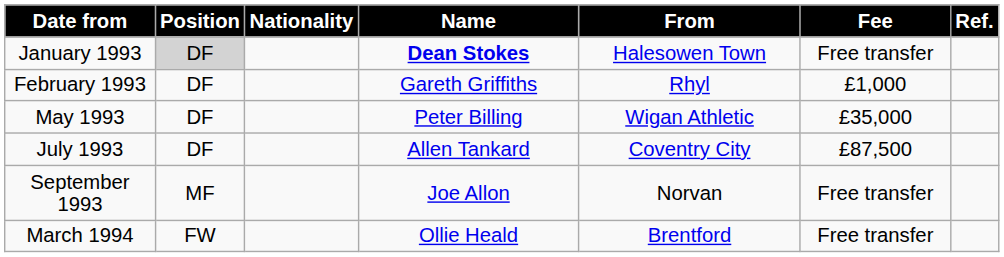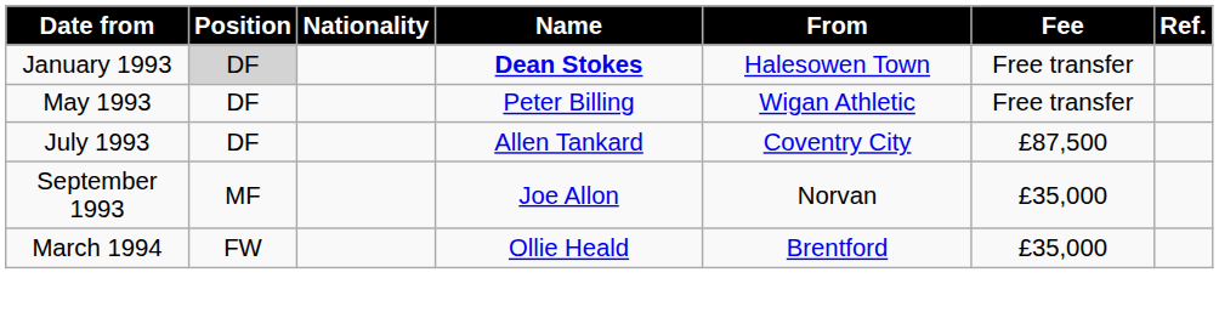 <table class="wikitable" style="text-align:center; font-size:90%; ">
 <tr>
 <th style="background:#000000; color:white; width:100px;">Date from</th>
 <th style="background:#000000; color:white; width:50px;">Position</th>
 <th style="background:#000000; color:white; width:50px;">Nationality</th>
 <th style="background:#000000; color:white; width:150px;">Name</th>
 <th style="background:#000000; color:white; width:150px;">From</th>
 <th style="background:#000000; color:white; width:100px;">Fee</th>
 <th style="background:#000000; color:white; width:25px;">Ref.</th>
 </tr>
 <tr>
 <td>January 1993</td>
 <td style="background: lightgrey;">DF</td>
 <td></td>
 <td><strong><a href='#'>Dean Stokes</a></strong></td>
 <td><a href='#'>Halesowen Town</a></td>
 <td>Free transfer</td>
 <td></td>
 </tr>
 <tr>
-<td>February 1993</td>
-<td>DF</td>
-<td></td>
-<td><a href='#'>Gareth Griffiths</a></td>
-<td> <a href='#'>Rhyl</a></td>
-<td>£1,000</td>
-<td></td>
-</tr>
-<tr>
 <td>May 1993</td>
 <td>DF</td>
 <td></td>
 <td><a href='#'>Peter Billing</a></td>
 <td><a href='#'>Wigan Athletic</a></td>
-<td>£35,000</td>
+<td>Free transfer</td>
 <td></td>
 </tr>
 <tr>
 <td>July 1993</td>
 <td>DF</td>
 <td></td>
 <td><a href='#'>Allen Tankard</a></td>
 <td><a href='#'>Coventry City</a></td>
 <td>£87,500</td>
 <td></td>
 </tr>
 <tr>
 <td>September 1993</td>
 <td>MF</td>
 <td></td>
 <td><a href='#'>Joe Allon</a></td>
 <td>Norvan</td>
-<td>Free transfer</td>
+<td>£35,000</td>
 <td></td>
 </tr>
 <tr>
 <td>March 1994</td>
 <td>FW</td>
 <td></td>
 <td><a href='#'>Ollie Heald</a></td>
 <td><a href='#'>Brentford</a></td>
-<td>Free transfer</td>
+<td>£35,000</td>
 <td></td>
 </tr>
 </table>
